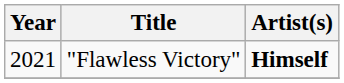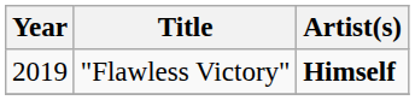 <table class="wikitable sortable">
 <tr>
 <th scope="col">Year</th>
 <th scope="col">Title</th>
 <th scope="col">Artist(s)</th>
 </tr>
 <tr>
-<td>2021</td>
+<td>2019</td>
 <td>"Flawless Victory"</td>
 <td><strong>Himself</strong></td>
 </tr>
 <tr>
 </tr>
 </table>
